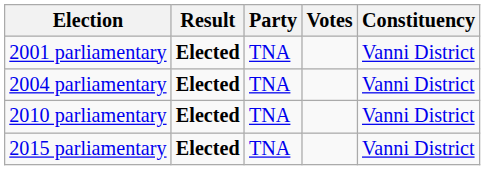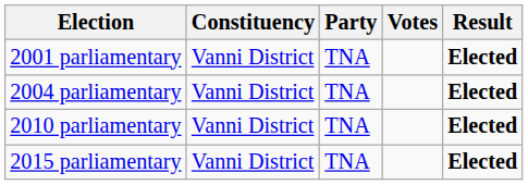 <table class="wikitable" style="text-align:left;">
 <tr>
 <th scope=col>Election</th>
-<th scope=col>Result</th>
+<th scope=col>Constituency</th>
 <th scope=col>Party</th>
 <th scope=col>Votes</th>
-<th scope=col>Constituency</th>
+<th scope=col>Result</th>
 </tr>
 <tr>
 <td><a href='#'>2001 parliamentary</a></td>
-<td><strong>Elected</strong></td>
+<td><a href='#'>Vanni District</a></td>
 <td><a href='#'>TNA</a></td>
 <td align=right></td>
-<td><a href='#'>Vanni District</a></td>
+<td><strong>Elected</strong></td>
 </tr>
 <tr>
 <td><a href='#'>2004 parliamentary</a></td>
-<td><strong>Elected</strong></td>
+<td><a href='#'>Vanni District</a></td>
 <td><a href='#'>TNA</a></td>
 <td align=right></td>
-<td><a href='#'>Vanni District</a></td>
+<td><strong>Elected</strong></td>
 </tr>
 <tr>
 <td><a href='#'>2010 parliamentary</a></td>
-<td><strong>Elected</strong></td>
+<td><a href='#'>Vanni District</a></td>
 <td><a href='#'>TNA</a></td>
 <td align=right></td>
-<td><a href='#'>Vanni District</a></td>
+<td><strong>Elected</strong></td>
 </tr>
 <tr>
 <td><a href='#'>2015 parliamentary</a></td>
-<td><strong>Elected</strong></td>
+<td><a href='#'>Vanni District</a></td>
 <td><a href='#'>TNA</a></td>
 <td align=right></td>
-<td><a href='#'>Vanni District</a></td>
+<td><strong>Elected</strong></td>
 </tr>
 </table>
